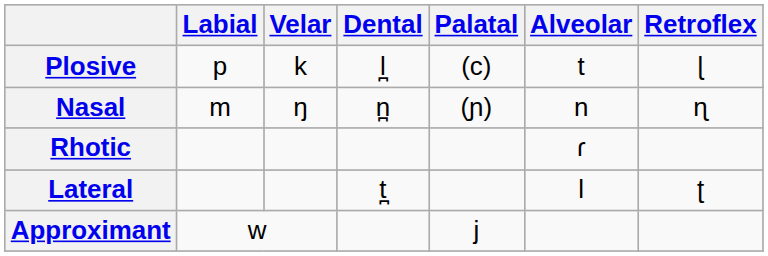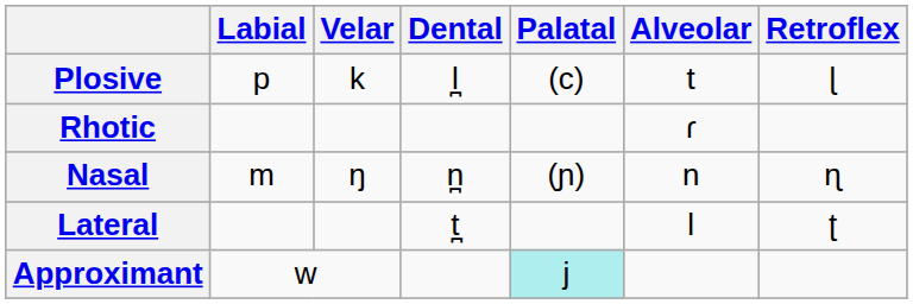 <table class="IPA wikitable" style="text-align: center;">
 <tr>
 <th></th>
 <th><a href='#'>Labial</a></th>
 <th><a href='#'>Velar</a></th>
 <th><a href='#'>Dental</a></th>
 <th><a href='#'>Palatal</a></th>
 <th><a href='#'>Alveolar</a></th>
 <th><a href='#'>Retroflex</a></th>
 </tr>
 <tr>
 <th><a href='#'>Plosive</a></th>
 <td>p</td>
 <td>k</td>
 <td>l̪</td>
 <td>(c)</td>
 <td>t</td>
 <td>ɭ</td>
 </tr>
 <tr>
+<th><a href='#'>Rhotic</a></th>
+<td></td>
+<td></td>
+<td></td>
+<td></td>
+<td>ɾ</td>
+<td></td>
+</tr>
+<tr>
 <th><a href='#'>Nasal</a></th>
 <td>m</td>
 <td>ŋ</td>
 <td>n̪</td>
 <td>(ɲ)</td>
 <td>n</td>
 <td>ɳ</td>
-</tr>
-<tr>
-<th><a href='#'>Rhotic</a></th>
-<td></td>
-<td></td>
-<td></td>
-<td></td>
-<td>ɾ</td>
-<td></td>
 </tr>
 <tr>
 <th><a href='#'>Lateral</a></th>
 <td></td>
 <td></td>
 <td>t̪</td>
 <td></td>
 <td>l</td>
 <td>ʈ</td>
 </tr>
 <tr>
 <th><a href='#'>Approximant</a></th>
 <td colspan="2">w</td>
 <td></td>
-<td>j</td>
+<td style="background: paleturquoise;">j</td>
 <td></td>
 <td></td>
 </tr>
 </table>
